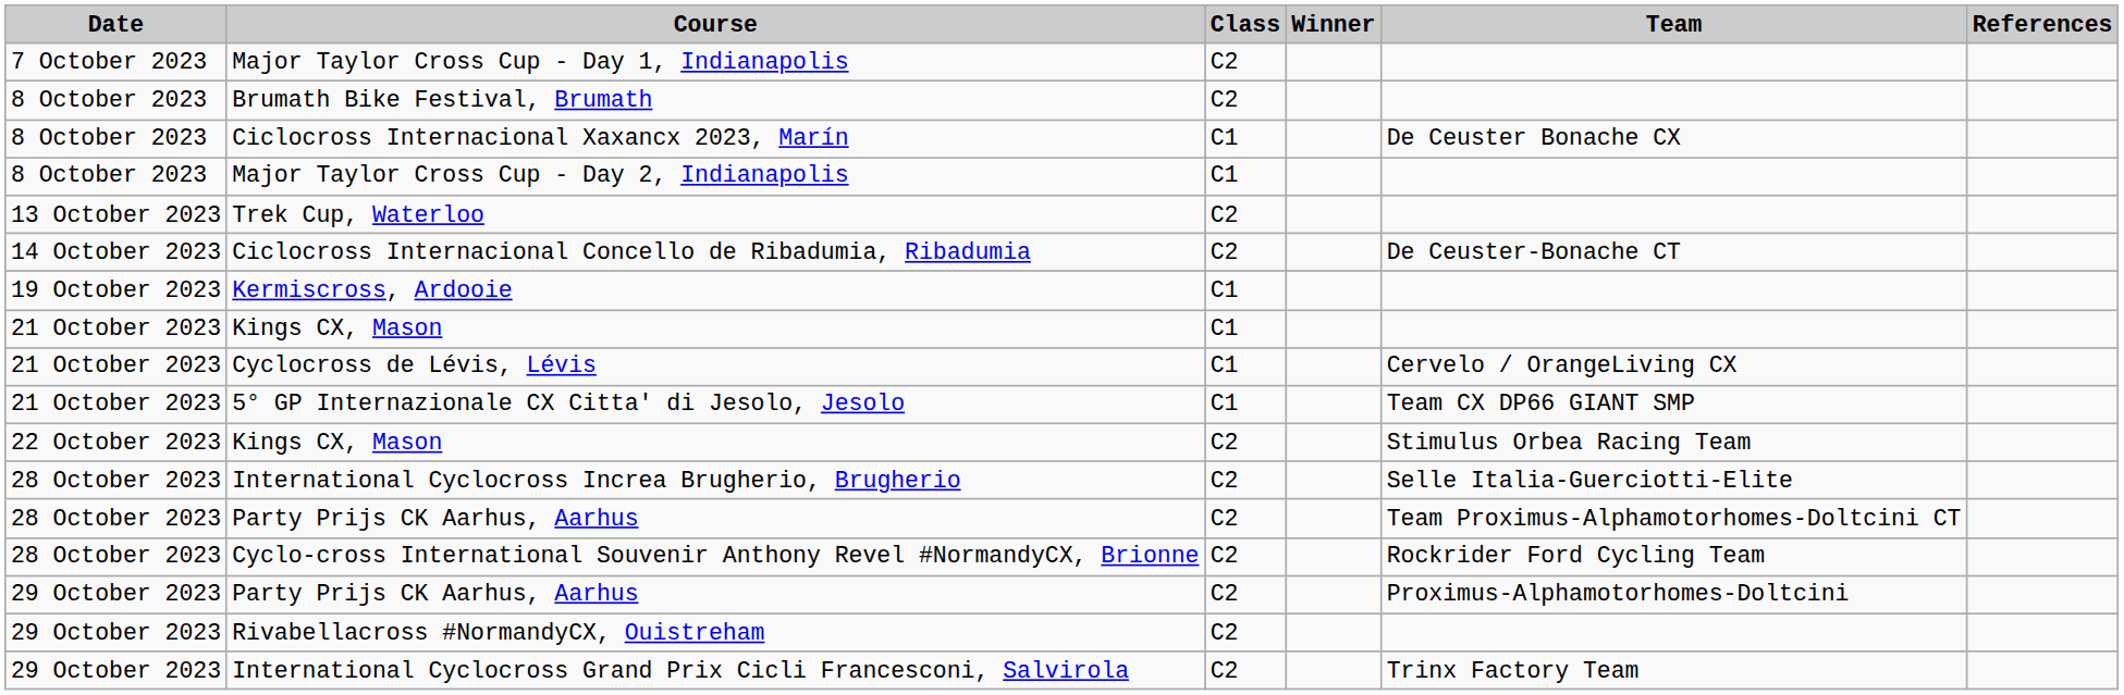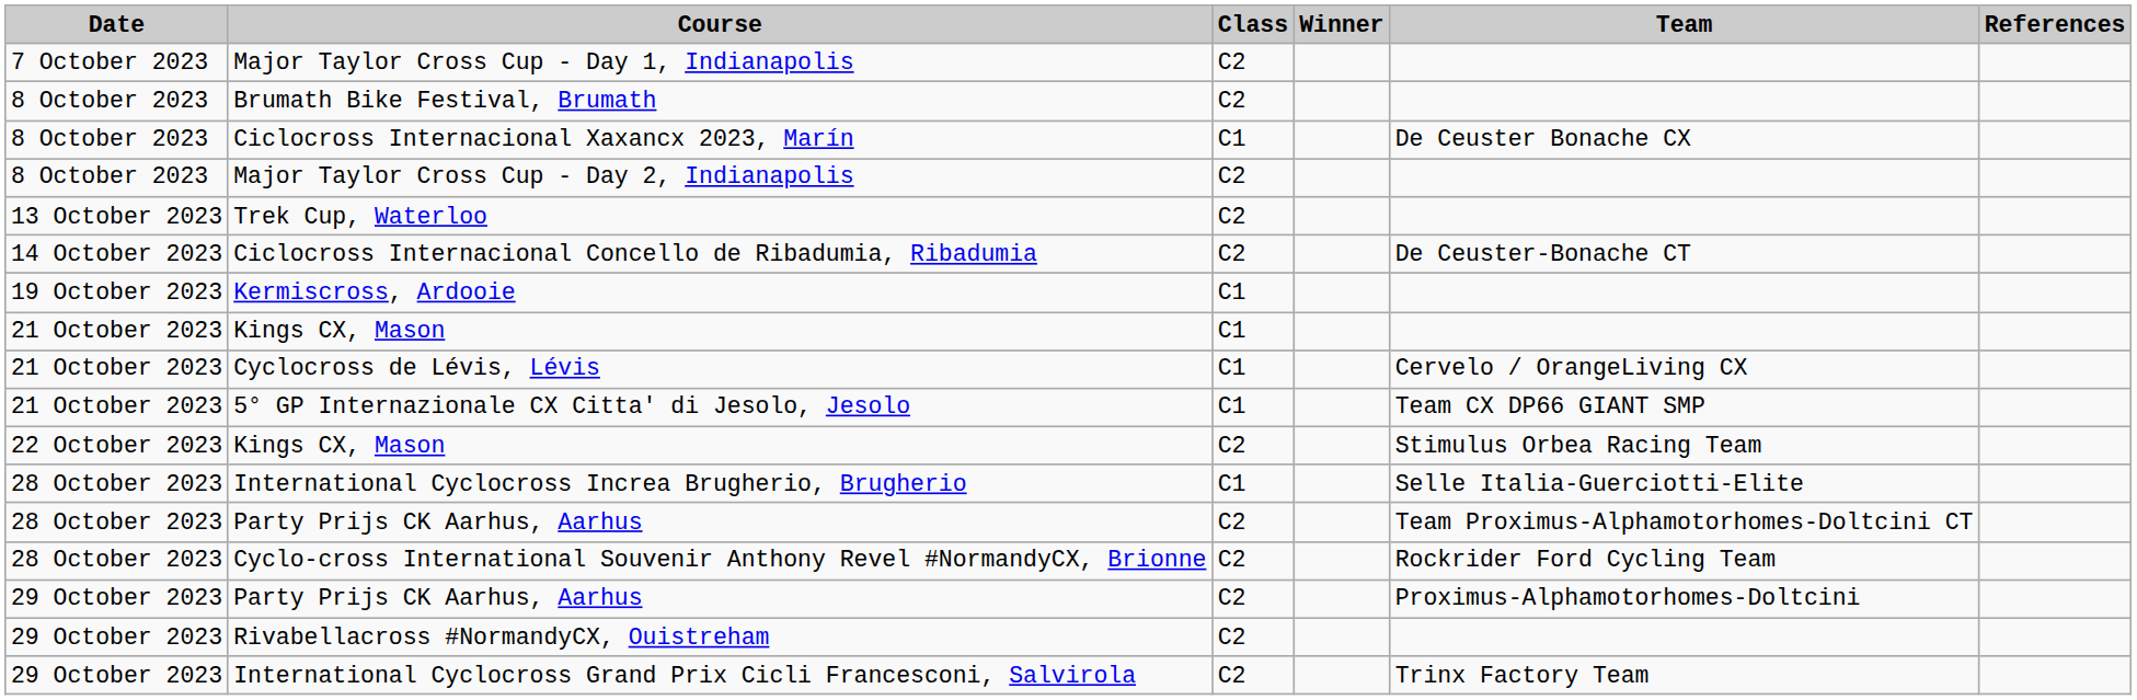 <table class="wikitable sortable alternance ">
 <tr>
 <th scope="col" style="background-color:#CCCCCC;">Date</th>
 <th scope="col" style="background-color:#CCCCCC;">Course</th>
 <th scope="col" style="background-color:#CCCCCC;">Class</th>
 <th scope="col" style="background-color:#CCCCCC;">Winner</th>
 <th scope="col" style="background-color:#CCCCCC;">Team</th>
 <th scope="col" style="background-color:#CCCCCC;">References</th>
 </tr>
 <tr>
 <td>7 October 2023</td>
 <td> Major Taylor Cross Cup - Day 1, <a href='#'>Indianapolis</a></td>
 <td>C2</td>
 <td></td>
 <td></td>
 <td></td>
 </tr>
 <tr>
 <td>8 October 2023</td>
 <td> Brumath Bike Festival, <a href='#'>Brumath</a></td>
 <td>C2</td>
 <td></td>
 <td></td>
 <td></td>
 </tr>
 <tr>
 <td>8 October 2023</td>
 <td> Ciclocross Internacional Xaxancx 2023, <a href='#'>Marín</a></td>
 <td>C1</td>
 <td></td>
 <td>De Ceuster Bonache CX</td>
 <td></td>
 </tr>
 <tr>
 <td>8 October 2023</td>
 <td> Major Taylor Cross Cup - Day 2, <a href='#'>Indianapolis</a></td>
-<td>C1</td>
+<td>C2</td>
 <td></td>
 <td></td>
 <td></td>
 </tr>
 <tr>
 <td>13 October 2023</td>
 <td> Trek Cup, <a href='#'>Waterloo</a></td>
 <td>C2</td>
 <td></td>
 <td></td>
 <td></td>
 </tr>
 <tr>
 <td>14 October 2023</td>
 <td> Ciclocross Internacional Concello de Ribadumia, <a href='#'>Ribadumia</a></td>
 <td>C2</td>
 <td></td>
 <td>De Ceuster-Bonache CT</td>
 <td></td>
 </tr>
 <tr>
 <td>19 October 2023</td>
 <td> <a href='#'>Kermiscross</a>, <a href='#'>Ardooie</a></td>
 <td>C1</td>
 <td></td>
 <td></td>
 <td></td>
 </tr>
 <tr>
 <td>21 October 2023</td>
 <td> Kings CX, <a href='#'>Mason</a></td>
 <td>C1</td>
 <td></td>
 <td></td>
 <td></td>
 </tr>
 <tr>
 <td>21 October 2023</td>
 <td> Cyclocross de Lévis, <a href='#'>Lévis</a></td>
 <td>C1</td>
 <td></td>
 <td>Cervelo / OrangeLiving CX</td>
 <td></td>
 </tr>
 <tr>
 <td>21 October 2023</td>
 <td> 5° GP Internazionale CX Citta' di Jesolo, <a href='#'>Jesolo</a></td>
 <td>C1</td>
 <td></td>
 <td>Team CX DP66 GIANT SMP</td>
 <td></td>
 </tr>
 <tr>
 <td>22 October 2023</td>
 <td> Kings CX, <a href='#'>Mason</a></td>
 <td>C2</td>
 <td></td>
 <td>Stimulus Orbea Racing Team</td>
 <td></td>
 </tr>
 <tr>
 <td>28 October 2023</td>
 <td> International Cyclocross Increa Brugherio, <a href='#'>Brugherio</a></td>
-<td>C2</td>
+<td>C1</td>
 <td></td>
 <td>Selle Italia-Guerciotti-Elite</td>
 <td></td>
 </tr>
 <tr>
 <td>28 October 2023</td>
 <td> Party Prijs CK Aarhus, <a href='#'>Aarhus</a></td>
 <td>C2</td>
 <td></td>
 <td>Team Proximus-Alphamotorhomes-Doltcini CT</td>
 <td></td>
 </tr>
 <tr>
 <td>28 October 2023</td>
 <td> Cyclo-cross International Souvenir Anthony Revel #NormandyCX, <a href='#'>Brionne</a></td>
 <td>C2</td>
 <td></td>
 <td>Rockrider Ford Cycling Team</td>
 <td></td>
 </tr>
 <tr>
 <td>29 October 2023</td>
 <td> Party Prijs CK Aarhus, <a href='#'>Aarhus</a></td>
 <td>C2</td>
 <td></td>
 <td>Proximus-Alphamotorhomes-Doltcini</td>
 <td></td>
 </tr>
 <tr>
 <td>29 October 2023</td>
 <td> Rivabellacross #NormandyCX, <a href='#'>Ouistreham</a></td>
 <td>C2</td>
 <td></td>
 <td></td>
 <td></td>
 </tr>
 <tr>
 <td>29 October 2023</td>
 <td> International Cyclocross Grand Prix Cicli Francesconi, <a href='#'>Salvirola</a></td>
 <td>C2</td>
 <td></td>
 <td>Trinx Factory Team</td>
 <td></td>
 </tr>
 </table>
